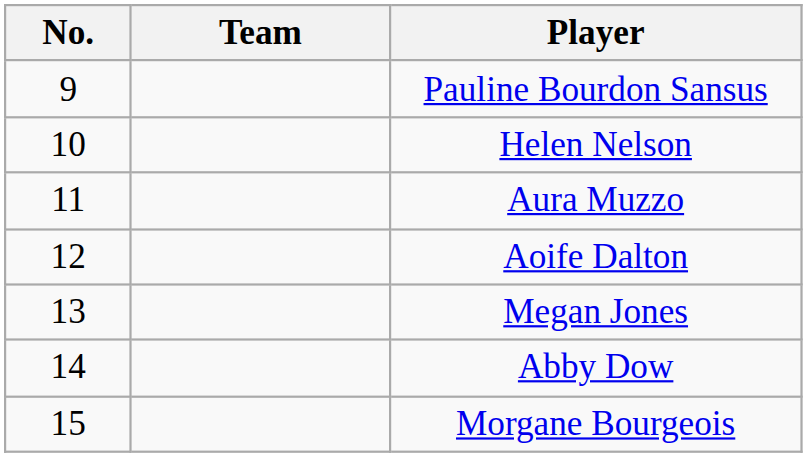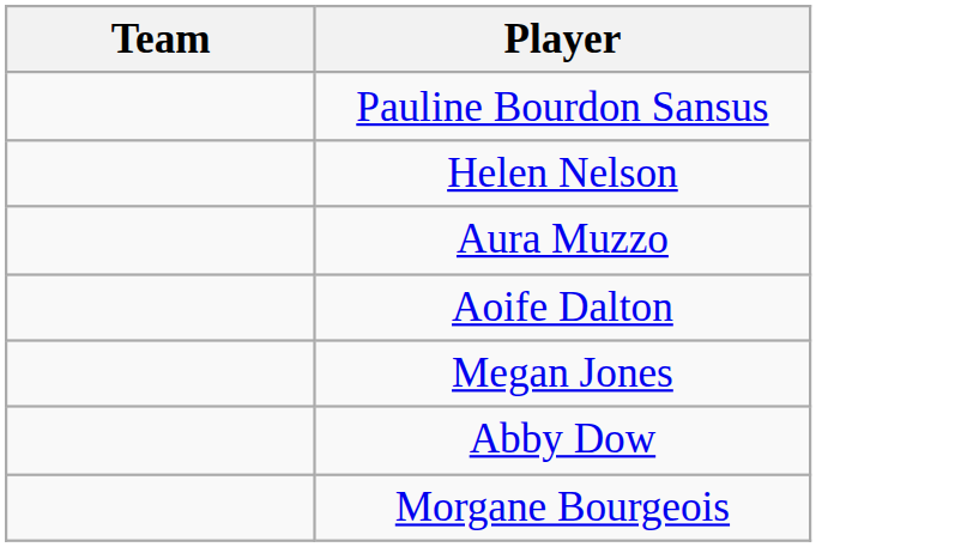 <table class="wikitable" style="text-align:center">
 <tr>
-<th width=50>No.</th>
 <th width=110>Team</th>
 <th width=180>Player</th>
 </tr>
 <tr>
-<td>9</td>
 <td align=left></td>
 <td><a href='#'>Pauline Bourdon Sansus</a></td>
 </tr>
 <tr>
-<td>10</td>
 <td align=left></td>
 <td><a href='#'>Helen Nelson</a></td>
 </tr>
 <tr>
-<td>11</td>
 <td align=left></td>
 <td><a href='#'>Aura Muzzo</a></td>
 </tr>
 <tr>
-<td>12</td>
 <td align=left></td>
 <td><a href='#'>Aoife Dalton</a></td>
 </tr>
 <tr>
-<td>13</td>
 <td align=left></td>
 <td><a href='#'>Megan Jones</a></td>
 </tr>
 <tr>
-<td>14</td>
 <td align=left></td>
 <td><a href='#'>Abby Dow</a></td>
 </tr>
 <tr>
-<td>15</td>
 <td align=left></td>
 <td><a href='#'>Morgane Bourgeois</a></td>
 </tr>
 </table>
